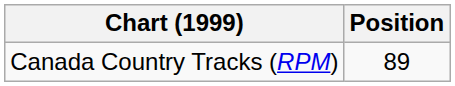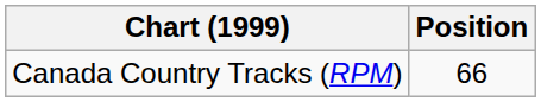 <table class="wikitable sortable">
 <tr>
 <th scope="col">Chart (1999)</th>
 <th scope="col">Position</th>
 </tr>
 <tr>
 <td>Canada Country Tracks (<em><a href='#'>RPM</a></em>)</td>
-<td align="center">89</td>
+<td align="center">66</td>
 </tr>
 </table>
